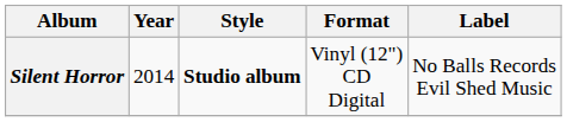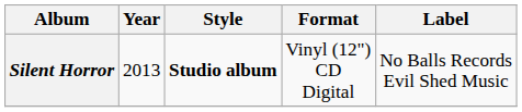 <table class="wikitable plainrowheaders" border="1">
 <tr>
 <th scope="col">Album</th>
 <th scope="col">Year</th>
 <th scope="col">Style</th>
 <th scope="col">Format</th>
 <th scope="col">Label</th>
 </tr>
 <tr>
 <th scope="row"><em>Silent Horror</em></th>
-<td style="text-align:center;">2014</td>
+<td style="text-align:center;">2013</td>
 <td style="text-align:center;"><strong>Studio album</strong></td>
 <td style="text-align:center;">Vinyl (12") <br> CD <br> Digital</td>
 <td style="text-align:center;">No Balls Records <br> Evil Shed Music</td>
 </tr>
 <tr>
 </tr>
 </table>
